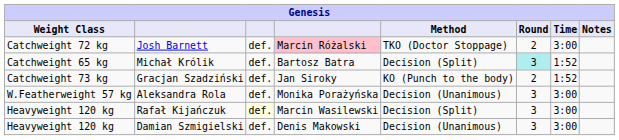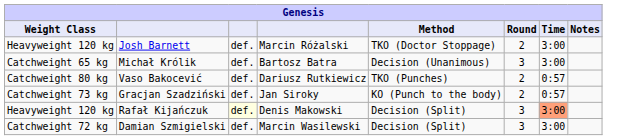 <table class="wikitable" style="font-size: 80%;">
 <tr>
 <th colspan="8" style="background-color: #ccf; color: #000080; text-align: center;"><strong>Genesis</strong></th>
 </tr>
 <tr>
 <th colspan="1" style="background-color: #E6E8FA; color: #000000; text-align: center;">Weight Class</th>
 <th colspan="1" style="background-color: #E6E8FA; color: #000000; text-align: center;"></th>
 <th colspan="1" style="background-color: #E6E8FA; color: #000000; text-align: center;"></th>
 <th colspan="1" style="background-color: #E6E8FA; color: #000000; text-align: center;"></th>
 <th colspan="1" style="background-color: #E6E8FA; color: #000000; text-align: center;">Method</th>
 <th colspan="1" style="background-color: #E6E8FA; color: #000000; text-align: center;">Round</th>
 <th colspan="1" style="background-color: #E6E8FA; color: #000000; text-align: center;">Time</th>
 <th colspan="1" style="background-color: #E6E8FA; color: #000000; text-align: center;">Notes</th>
 </tr>
 <tr>
-<td>Catchweight 72 kg</td>
+<td>Heavyweight 120 kg</td>
 <td> <a href='#'>Josh Barnett</a></td>
 <td align=center>def.</td>
-<td style="background: pink;"> Marcin Różalski</td>
+<td> Marcin Różalski</td>
 <td>TKO (Doctor Stoppage)</td>
 <td align=center>2</td>
 <td align=center>3:00</td>
 <td></td>
 </tr>
 <tr>
 <td>Catchweight 65 kg</td>
 <td> Michał Królik</td>
 <td align=center>def.</td>
 <td> Bartosz Batra</td>
-<td>Decision (Split)</td>
-<td align=center style="background: paleturquoise;">3</td>
-<td align=center>1:52</td>
+<td>Decision (Unanimous)</td>
+<td align=center>3</td>
+<td align=center>3:00</td>
+<td></td>
+</tr>
+<tr>
+<td>Catchweight 80 kg</td>
+<td> Vaso Bakocević</td>
+<td align=center>def.</td>
+<td> Dariusz Rutkiewicz</td>
+<td>TKO (Punches)</td>
+<td align=center>2</td>
+<td align=center>0:57</td>
 <td></td>
 </tr>
 <tr>
 <td>Catchweight 73 kg</td>
 <td> Gracjan Szadziński</td>
 <td align=center>def.</td>
 <td> Jan Siroky</td>
 <td>KO (Punch to the body)</td>
 <td align=center>2</td>
-<td align=center>1:52</td>
-<td></td>
-</tr>
-<tr>
-<td>W.Featherweight 57 kg</td>
-<td> Aleksandra Rola</td>
-<td align=center>def.</td>
-<td> Monika Porażyńska</td>
-<td>Decision (Unanimous)</td>
-<td align=center>3</td>
-<td align=center>3:00</td>
+<td align=center>0:57</td>
 <td></td>
 </tr>
 <tr>
 <td>Heavyweight 120 kg</td>
 <td> Rafał Kijańczuk</td>
 <td align=center style="background: lightyellow;">def.</td>
+<td> Denis Makowski</td>
+<td>Decision (Split)</td>
+<td align=center>3</td>
+<td align=center style="background: lightsalmon;">3:00</td>
+<td></td>
+</tr>
+<tr>
+<td>Catchweight 72 kg</td>
+<td> Damian Szmigielski</td>
+<td align=center>def.</td>
 <td> Marcin Wasilewski</td>
 <td>Decision (Split)</td>
 <td align=center>3</td>
 <td align=center>3:00</td>
 <td></td>
 </tr>
-<tr>
-<td>Heavyweight 120 kg</td>
-<td> Damian Szmigielski</td>
-<td align=center>def.</td>
-<td> Denis Makowski</td>
-<td>Decision (Unanimous)</td>
-<td align=center>3</td>
-<td align=center>3:00</td>
-<td></td>
-</tr>
 </table>
